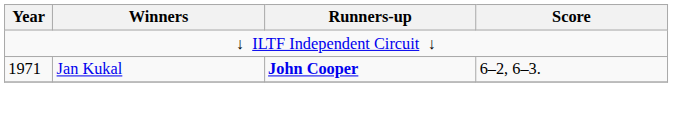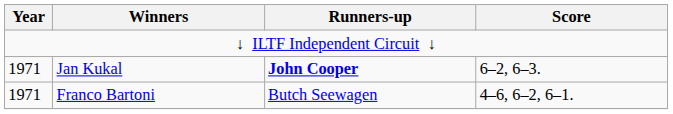 <table class="wikitable">
 <tr>
 <th style="width:40px">Year</th>
 <th style="width:200px">Winners</th>
 <th style="width:200px">Runners-up</th>
 <th style="width:180px" class="unsortable">Score</th>
 </tr>
 <tr>
 <td colspan=4 align=center>↓  <a href='#'>ILTF Independent Circuit</a>  ↓</td>
 </tr>
 <tr>
 <td>1971</td>
 <td> <a href='#'>Jan Kukal</a></td>
 <td><strong> <a href='#'>John Cooper</a></strong></td>
 <td>6–2, 6–3.</td>
 </tr>
 <tr>
+<td>1971</td>
+<td> <a href='#'>Franco Bartoni</a></td>
+<td> <a href='#'>Butch Seewagen</a></td>
+<td>4–6, 6–2, 6–1.</td>
+</tr>
+<tr>
 </tr>
 </table>
